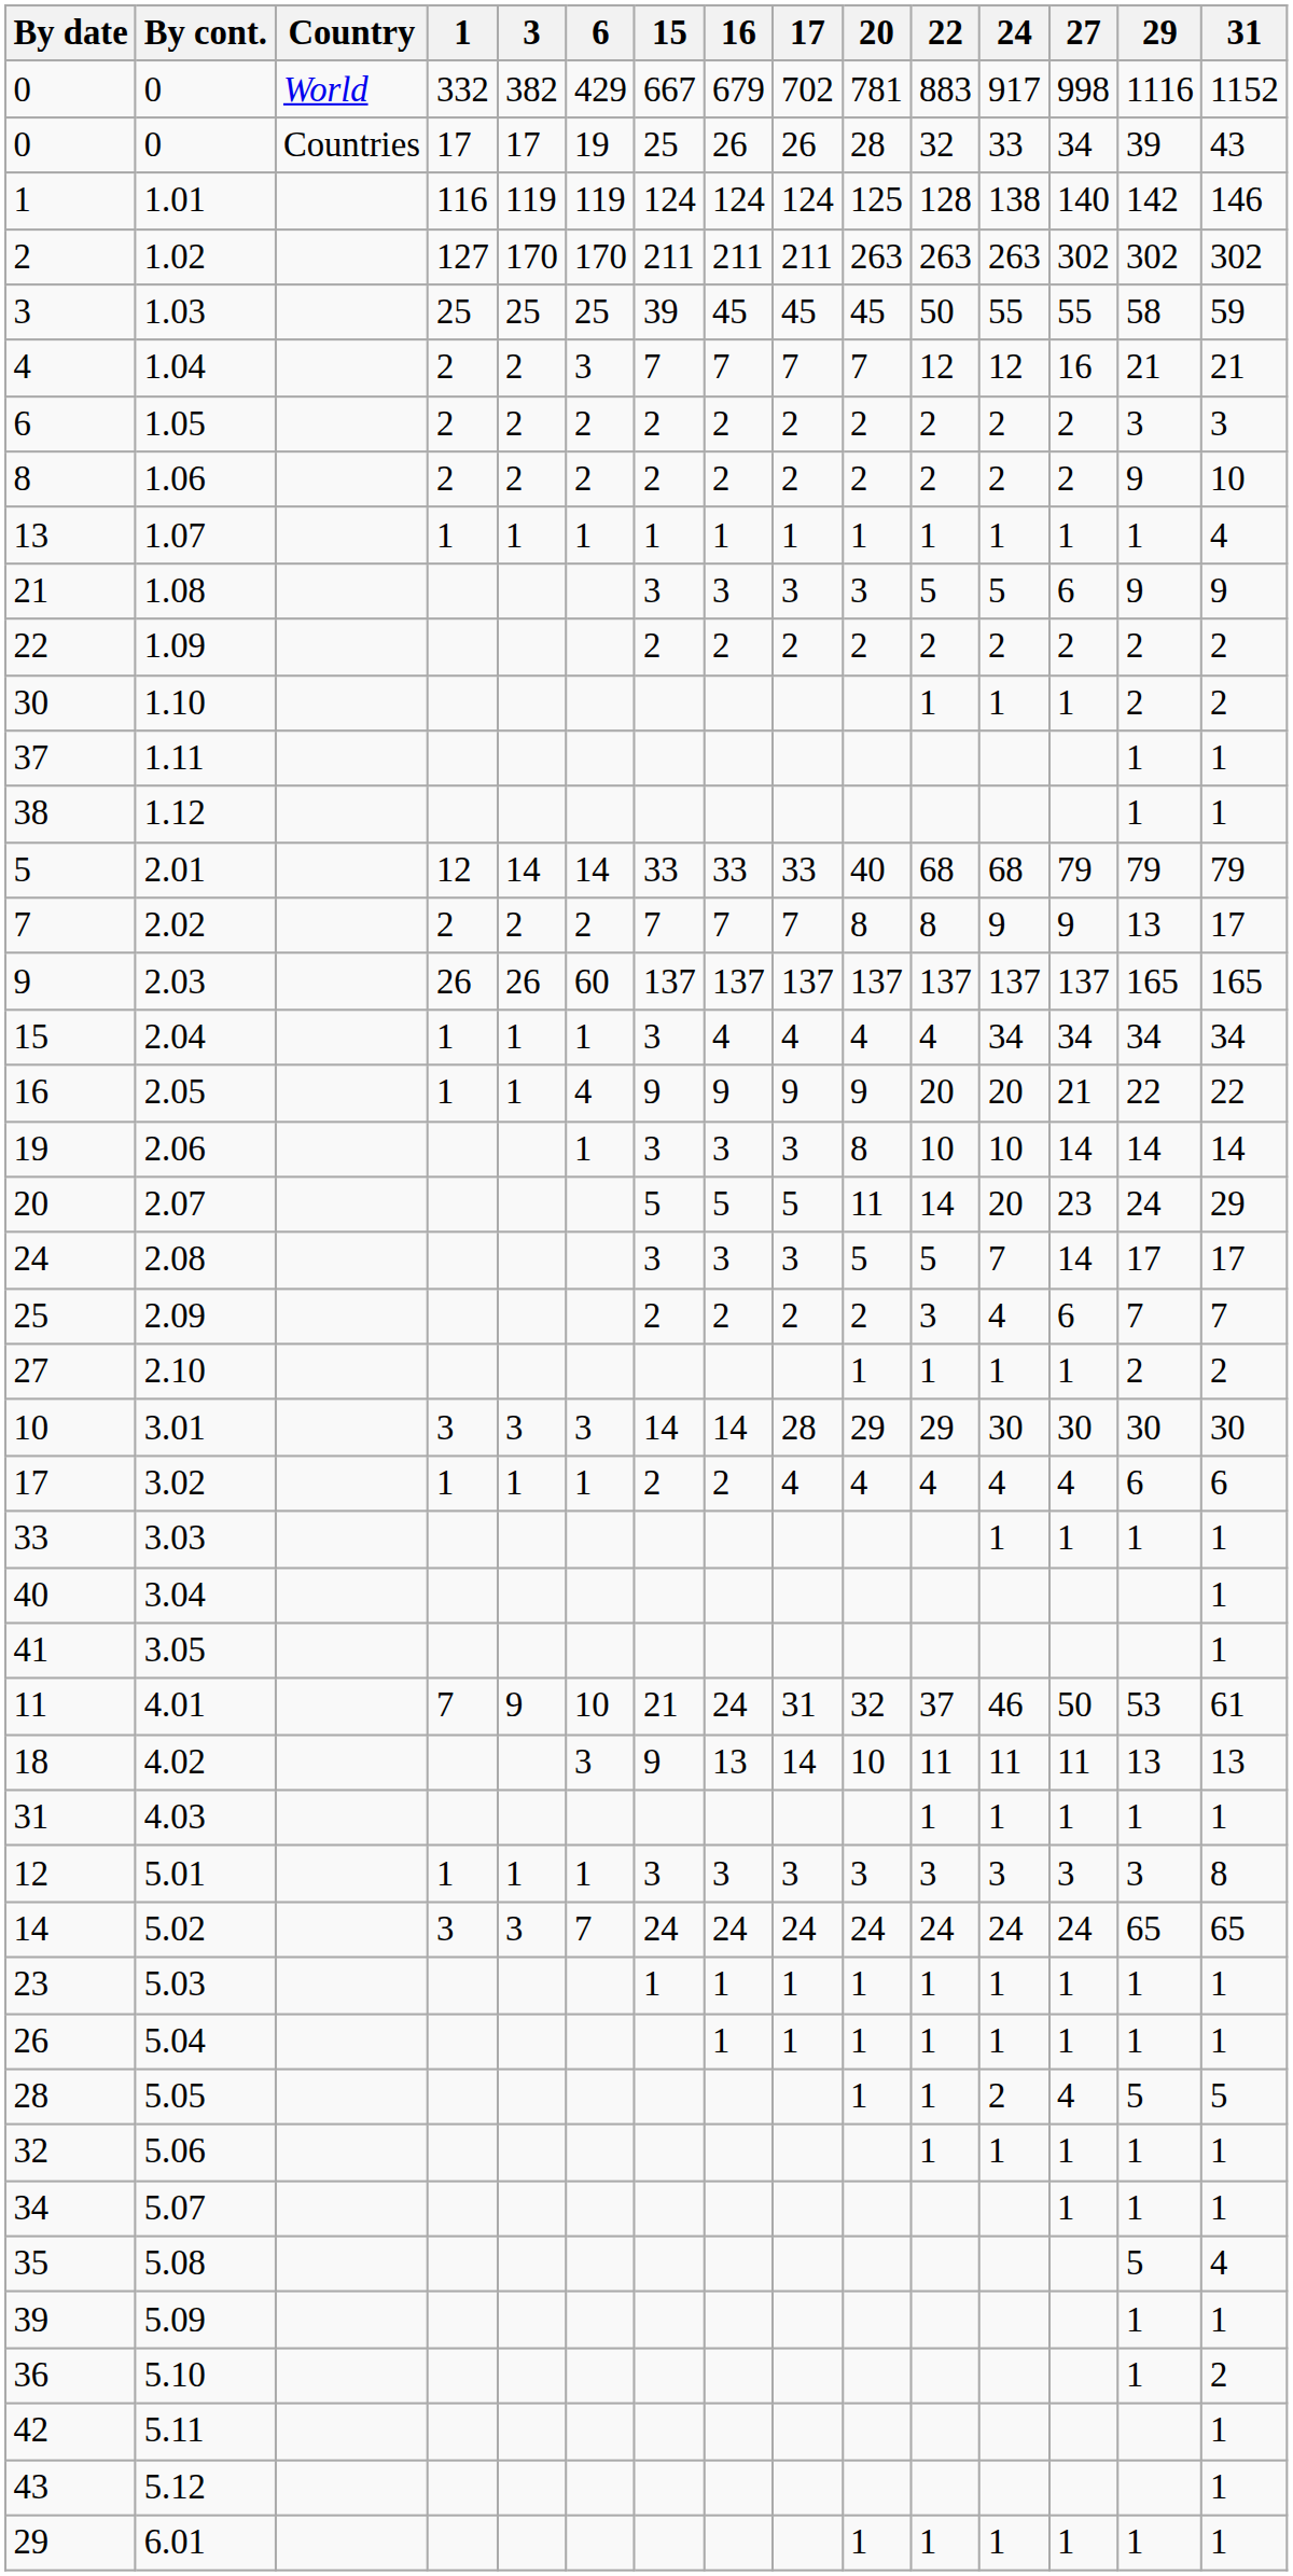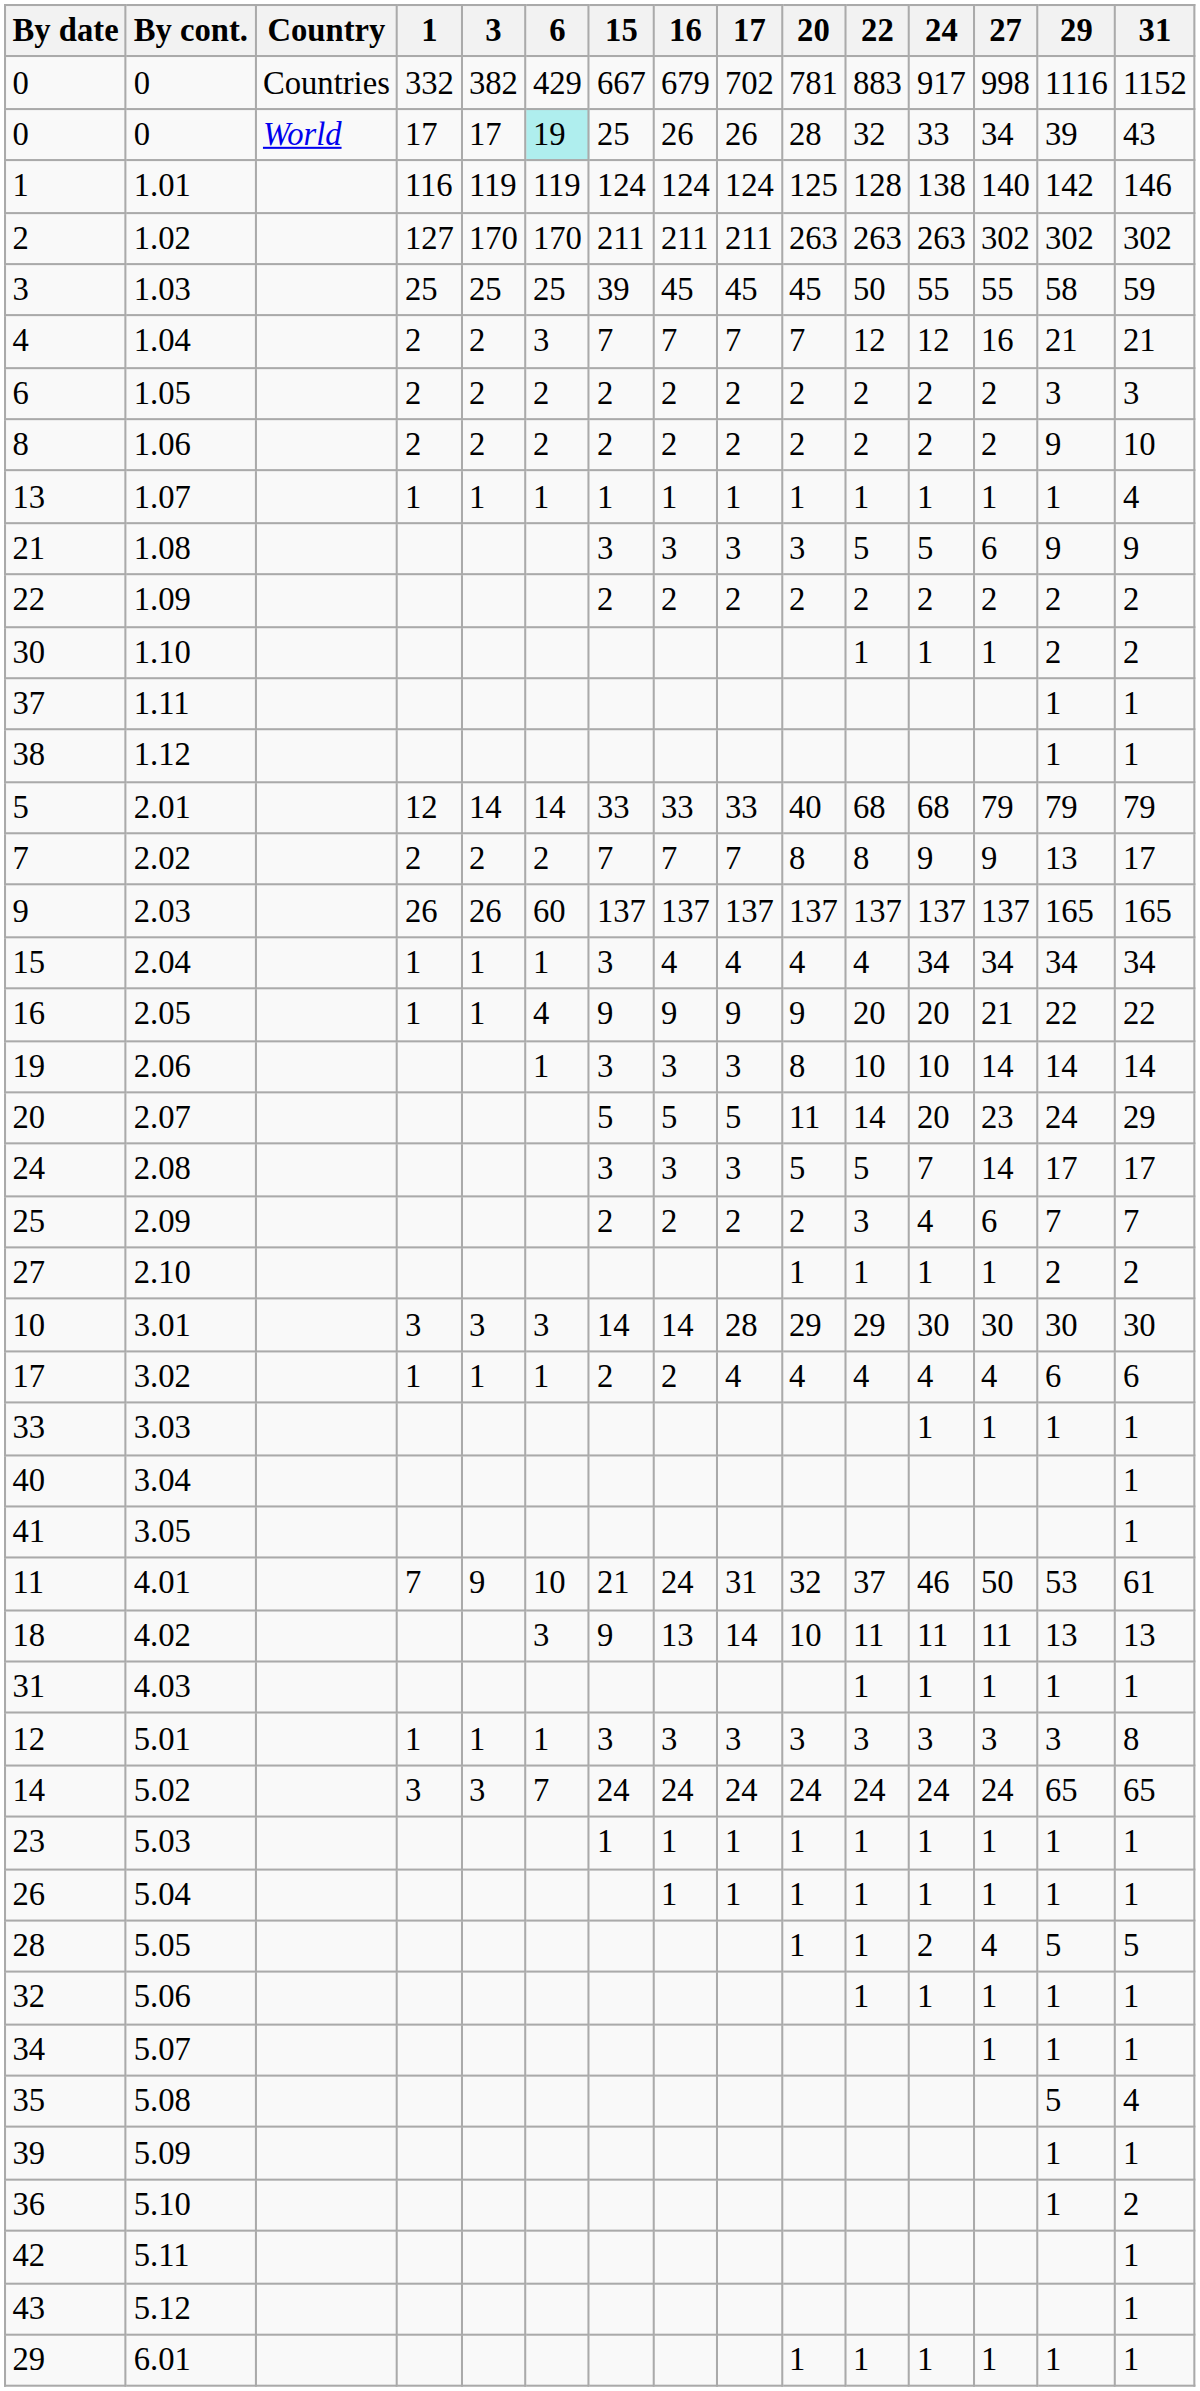 <table class="wikitable sortable" align="center">
 <tr>
 <th>By date</th>
 <th>By cont.</th>
 <th>Country</th>
 <th>1</th>
 <th>3</th>
 <th>6</th>
 <th>15</th>
 <th>16</th>
 <th>17</th>
 <th>20</th>
 <th>22</th>
 <th>24</th>
 <th>27</th>
 <th>29</th>
 <th>31</th>
 </tr>
 <tr>
 <td>0</td>
 <td>0</td>
-<td> <em><a href='#'>World</a></em></td>
+<td>Countries</td>
 <td>332</td>
 <td>382</td>
 <td>429</td>
 <td>667</td>
 <td>679</td>
 <td>702</td>
 <td>781</td>
 <td>883</td>
 <td>917</td>
 <td>998</td>
 <td>1116</td>
 <td>1152</td>
 </tr>
 <tr>
 <td>0</td>
 <td>0</td>
-<td>Countries</td>
+<td> <em><a href='#'>World</a></em></td>
 <td>17</td>
 <td>17</td>
-<td>19</td>
+<td style="background: paleturquoise;">19</td>
 <td>25</td>
 <td>26</td>
 <td>26</td>
 <td>28</td>
 <td>32</td>
 <td>33</td>
 <td>34</td>
 <td>39</td>
 <td>43</td>
 </tr>
 <tr>
 <td>1</td>
 <td>1.01</td>
 <td></td>
 <td>116</td>
 <td>119</td>
 <td>119</td>
 <td>124</td>
 <td>124</td>
 <td>124</td>
 <td>125</td>
 <td>128</td>
 <td>138</td>
 <td>140</td>
 <td>142</td>
 <td>146</td>
 </tr>
 <tr>
 <td>2</td>
 <td>1.02</td>
 <td></td>
 <td>127</td>
 <td>170</td>
 <td>170</td>
 <td>211</td>
 <td>211</td>
 <td>211</td>
 <td>263</td>
 <td>263</td>
 <td>263</td>
 <td>302</td>
 <td>302</td>
 <td>302</td>
 </tr>
 <tr>
 <td>3</td>
 <td>1.03</td>
 <td></td>
 <td>25</td>
 <td>25</td>
 <td>25</td>
 <td>39</td>
 <td>45</td>
 <td>45</td>
 <td>45</td>
 <td>50</td>
 <td>55</td>
 <td>55</td>
 <td>58</td>
 <td>59</td>
 </tr>
 <tr>
 <td>4</td>
 <td>1.04</td>
 <td></td>
 <td>2</td>
 <td>2</td>
 <td>3</td>
 <td>7</td>
 <td>7</td>
 <td>7</td>
 <td>7</td>
 <td>12</td>
 <td>12</td>
 <td>16</td>
 <td>21</td>
 <td>21</td>
 </tr>
 <tr>
 <td>6</td>
 <td>1.05</td>
 <td></td>
 <td>2</td>
 <td>2</td>
 <td>2</td>
 <td>2</td>
 <td>2</td>
 <td>2</td>
 <td>2</td>
 <td>2</td>
 <td>2</td>
 <td>2</td>
 <td>3</td>
 <td>3</td>
 </tr>
 <tr>
 <td>8</td>
 <td>1.06</td>
 <td></td>
 <td>2</td>
 <td>2</td>
 <td>2</td>
 <td>2</td>
 <td>2</td>
 <td>2</td>
 <td>2</td>
 <td>2</td>
 <td>2</td>
 <td>2</td>
 <td>9</td>
 <td>10</td>
 </tr>
 <tr>
 <td>13</td>
 <td>1.07</td>
 <td></td>
 <td>1</td>
 <td>1</td>
 <td>1</td>
 <td>1</td>
 <td>1</td>
 <td>1</td>
 <td>1</td>
 <td>1</td>
 <td>1</td>
 <td>1</td>
 <td>1</td>
 <td>4</td>
 </tr>
 <tr>
 <td>21</td>
 <td>1.08</td>
 <td></td>
 <td></td>
 <td></td>
 <td></td>
 <td>3</td>
 <td>3</td>
 <td>3</td>
 <td>3</td>
 <td>5</td>
 <td>5</td>
 <td>6</td>
 <td>9</td>
 <td>9</td>
 </tr>
 <tr>
 <td>22</td>
 <td>1.09</td>
 <td></td>
 <td></td>
 <td></td>
 <td></td>
 <td>2</td>
 <td>2</td>
 <td>2</td>
 <td>2</td>
 <td>2</td>
 <td>2</td>
 <td>2</td>
 <td>2</td>
 <td>2</td>
 </tr>
 <tr>
 <td>30</td>
 <td>1.10</td>
 <td></td>
 <td></td>
 <td></td>
 <td></td>
 <td></td>
 <td></td>
 <td></td>
 <td></td>
 <td>1</td>
 <td>1</td>
 <td>1</td>
 <td>2</td>
 <td>2</td>
 </tr>
 <tr>
 <td>37</td>
 <td>1.11</td>
 <td></td>
 <td></td>
 <td></td>
 <td></td>
 <td></td>
 <td></td>
 <td></td>
 <td></td>
 <td></td>
 <td></td>
 <td></td>
 <td>1</td>
 <td>1</td>
 </tr>
 <tr>
 <td>38</td>
 <td>1.12</td>
 <td></td>
 <td></td>
 <td></td>
 <td></td>
 <td></td>
 <td></td>
 <td></td>
 <td></td>
 <td></td>
 <td></td>
 <td></td>
 <td>1</td>
 <td>1</td>
 </tr>
 <tr>
 <td>5</td>
 <td>2.01</td>
 <td></td>
 <td>12</td>
 <td>14</td>
 <td>14</td>
 <td>33</td>
 <td>33</td>
 <td>33</td>
 <td>40</td>
 <td>68</td>
 <td>68</td>
 <td>79</td>
 <td>79</td>
 <td>79</td>
 </tr>
 <tr>
 <td>7</td>
 <td>2.02</td>
 <td></td>
 <td>2</td>
 <td>2</td>
 <td>2</td>
 <td>7</td>
 <td>7</td>
 <td>7</td>
 <td>8</td>
 <td>8</td>
 <td>9</td>
 <td>9</td>
 <td>13</td>
 <td>17</td>
 </tr>
 <tr>
 <td>9</td>
 <td>2.03</td>
 <td></td>
 <td>26</td>
 <td>26</td>
 <td>60</td>
 <td>137</td>
 <td>137</td>
 <td>137</td>
 <td>137</td>
 <td>137</td>
 <td>137</td>
 <td>137</td>
 <td>165</td>
 <td>165</td>
 </tr>
 <tr>
 <td>15</td>
 <td>2.04</td>
 <td></td>
 <td>1</td>
 <td>1</td>
 <td>1</td>
 <td>3</td>
 <td>4</td>
 <td>4</td>
 <td>4</td>
 <td>4</td>
 <td>34</td>
 <td>34</td>
 <td>34</td>
 <td>34</td>
 </tr>
 <tr>
 <td>16</td>
 <td>2.05</td>
 <td></td>
 <td>1</td>
 <td>1</td>
 <td>4</td>
 <td>9</td>
 <td>9</td>
 <td>9</td>
 <td>9</td>
 <td>20</td>
 <td>20</td>
 <td>21</td>
 <td>22</td>
 <td>22</td>
 </tr>
 <tr>
 <td>19</td>
 <td>2.06</td>
 <td></td>
 <td></td>
 <td></td>
 <td>1</td>
 <td>3</td>
 <td>3</td>
 <td>3</td>
 <td>8</td>
 <td>10</td>
 <td>10</td>
 <td>14</td>
 <td>14</td>
 <td>14</td>
 </tr>
 <tr>
 <td>20</td>
 <td>2.07</td>
 <td></td>
 <td></td>
 <td></td>
 <td></td>
 <td>5</td>
 <td>5</td>
 <td>5</td>
 <td>11</td>
 <td>14</td>
 <td>20</td>
 <td>23</td>
 <td>24</td>
 <td>29</td>
 </tr>
 <tr>
 <td>24</td>
 <td>2.08</td>
 <td></td>
 <td></td>
 <td></td>
 <td></td>
 <td>3</td>
 <td>3</td>
 <td>3</td>
 <td>5</td>
 <td>5</td>
 <td>7</td>
 <td>14</td>
 <td>17</td>
 <td>17</td>
 </tr>
 <tr>
 <td>25</td>
 <td>2.09</td>
 <td></td>
 <td></td>
 <td></td>
 <td></td>
 <td>2</td>
 <td>2</td>
 <td>2</td>
 <td>2</td>
 <td>3</td>
 <td>4</td>
 <td>6</td>
 <td>7</td>
 <td>7</td>
 </tr>
 <tr>
 <td>27</td>
 <td>2.10</td>
 <td></td>
 <td></td>
 <td></td>
 <td></td>
 <td></td>
 <td></td>
 <td></td>
 <td>1</td>
 <td>1</td>
 <td>1</td>
 <td>1</td>
 <td>2</td>
 <td>2</td>
 </tr>
 <tr>
 <td>10</td>
 <td>3.01</td>
 <td></td>
 <td>3</td>
 <td>3</td>
 <td>3</td>
 <td>14</td>
 <td>14</td>
 <td>28</td>
 <td>29</td>
 <td>29</td>
 <td>30</td>
 <td>30</td>
 <td>30</td>
 <td>30</td>
 </tr>
 <tr>
 <td>17</td>
 <td>3.02</td>
 <td></td>
 <td>1</td>
 <td>1</td>
 <td>1</td>
 <td>2</td>
 <td>2</td>
 <td>4</td>
 <td>4</td>
 <td>4</td>
 <td>4</td>
 <td>4</td>
 <td>6</td>
 <td>6</td>
 </tr>
 <tr>
 <td>33</td>
 <td>3.03</td>
 <td></td>
 <td></td>
 <td></td>
 <td></td>
 <td></td>
 <td></td>
 <td></td>
 <td></td>
 <td></td>
 <td>1</td>
 <td>1</td>
 <td>1</td>
 <td>1</td>
 </tr>
 <tr>
 <td>40</td>
 <td>3.04</td>
 <td></td>
 <td></td>
 <td></td>
 <td></td>
 <td></td>
 <td></td>
 <td></td>
 <td></td>
 <td></td>
 <td></td>
 <td></td>
 <td></td>
 <td>1</td>
 </tr>
 <tr>
 <td>41</td>
 <td>3.05</td>
 <td></td>
 <td></td>
 <td></td>
 <td></td>
 <td></td>
 <td></td>
 <td></td>
 <td></td>
 <td></td>
 <td></td>
 <td></td>
 <td></td>
 <td>1</td>
 </tr>
 <tr>
 <td>11</td>
 <td>4.01</td>
 <td></td>
 <td>7</td>
 <td>9</td>
 <td>10</td>
 <td>21</td>
 <td>24</td>
 <td>31</td>
 <td>32</td>
 <td>37</td>
 <td>46</td>
 <td>50</td>
 <td>53</td>
 <td>61</td>
 </tr>
 <tr>
 <td>18</td>
 <td>4.02</td>
 <td></td>
 <td></td>
 <td></td>
 <td>3</td>
 <td>9</td>
 <td>13</td>
 <td>14</td>
 <td>10</td>
 <td>11</td>
 <td>11</td>
 <td>11</td>
 <td>13</td>
 <td>13</td>
 </tr>
 <tr>
 <td>31</td>
 <td>4.03</td>
 <td></td>
 <td></td>
 <td></td>
 <td></td>
 <td></td>
 <td></td>
 <td></td>
 <td></td>
 <td>1</td>
 <td>1</td>
 <td>1</td>
 <td>1</td>
 <td>1</td>
 </tr>
 <tr>
 <td>12</td>
 <td>5.01</td>
 <td></td>
 <td>1</td>
 <td>1</td>
 <td>1</td>
 <td>3</td>
 <td>3</td>
 <td>3</td>
 <td>3</td>
 <td>3</td>
 <td>3</td>
 <td>3</td>
 <td>3</td>
 <td>8</td>
 </tr>
 <tr>
 <td>14</td>
 <td>5.02</td>
 <td></td>
 <td>3</td>
 <td>3</td>
 <td>7</td>
 <td>24</td>
 <td>24</td>
 <td>24</td>
 <td>24</td>
 <td>24</td>
 <td>24</td>
 <td>24</td>
 <td>65</td>
 <td>65</td>
 </tr>
 <tr>
 <td>23</td>
 <td>5.03</td>
 <td></td>
 <td></td>
 <td></td>
 <td></td>
 <td>1</td>
 <td>1</td>
 <td>1</td>
 <td>1</td>
 <td>1</td>
 <td>1</td>
 <td>1</td>
 <td>1</td>
 <td>1</td>
 </tr>
 <tr>
 <td>26</td>
 <td>5.04</td>
 <td></td>
 <td></td>
 <td></td>
 <td></td>
 <td></td>
 <td>1</td>
 <td>1</td>
 <td>1</td>
 <td>1</td>
 <td>1</td>
 <td>1</td>
 <td>1</td>
 <td>1</td>
 </tr>
 <tr>
 <td>28</td>
 <td>5.05</td>
 <td></td>
 <td></td>
 <td></td>
 <td></td>
 <td></td>
 <td></td>
 <td></td>
 <td>1</td>
 <td>1</td>
 <td>2</td>
 <td>4</td>
 <td>5</td>
 <td>5</td>
 </tr>
 <tr>
 <td>32</td>
 <td>5.06</td>
 <td></td>
 <td></td>
 <td></td>
 <td></td>
 <td></td>
 <td></td>
 <td></td>
 <td></td>
 <td>1</td>
 <td>1</td>
 <td>1</td>
 <td>1</td>
 <td>1</td>
 </tr>
 <tr>
 <td>34</td>
 <td>5.07</td>
 <td></td>
 <td></td>
 <td></td>
 <td></td>
 <td></td>
 <td></td>
 <td></td>
 <td></td>
 <td></td>
 <td></td>
 <td>1</td>
 <td>1</td>
 <td>1</td>
 </tr>
 <tr>
 <td>35</td>
 <td>5.08</td>
 <td></td>
 <td></td>
 <td></td>
 <td></td>
 <td></td>
 <td></td>
 <td></td>
 <td></td>
 <td></td>
 <td></td>
 <td></td>
 <td>5</td>
 <td>4</td>
 </tr>
 <tr>
 <td>39</td>
 <td>5.09</td>
 <td></td>
 <td></td>
 <td></td>
 <td></td>
 <td></td>
 <td></td>
 <td></td>
 <td></td>
 <td></td>
 <td></td>
 <td></td>
 <td>1</td>
 <td>1</td>
 </tr>
 <tr>
 <td>36</td>
 <td>5.10</td>
 <td></td>
 <td></td>
 <td></td>
 <td></td>
 <td></td>
 <td></td>
 <td></td>
 <td></td>
 <td></td>
 <td></td>
 <td></td>
 <td>1</td>
 <td>2</td>
 </tr>
 <tr>
 <td>42</td>
 <td>5.11</td>
 <td></td>
 <td></td>
 <td></td>
 <td></td>
 <td></td>
 <td></td>
 <td></td>
 <td></td>
 <td></td>
 <td></td>
 <td></td>
 <td></td>
 <td>1</td>
 </tr>
 <tr>
 <td>43</td>
 <td>5.12</td>
 <td></td>
 <td></td>
 <td></td>
 <td></td>
 <td></td>
 <td></td>
 <td></td>
 <td></td>
 <td></td>
 <td></td>
 <td></td>
 <td></td>
 <td>1</td>
 </tr>
 <tr>
 <td>29</td>
 <td>6.01</td>
 <td></td>
 <td></td>
 <td></td>
 <td></td>
 <td></td>
 <td></td>
 <td></td>
 <td>1</td>
 <td>1</td>
 <td>1</td>
 <td>1</td>
 <td>1</td>
 <td>1</td>
 </tr>
 </table>
